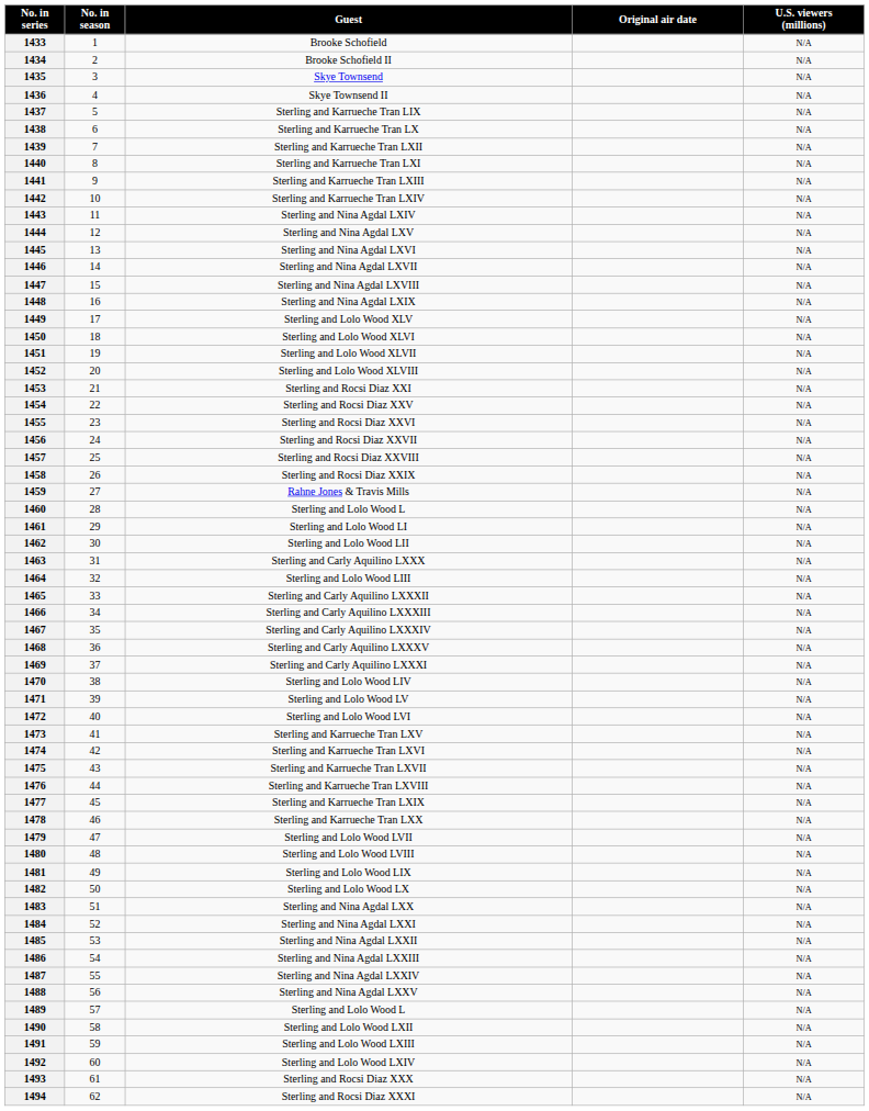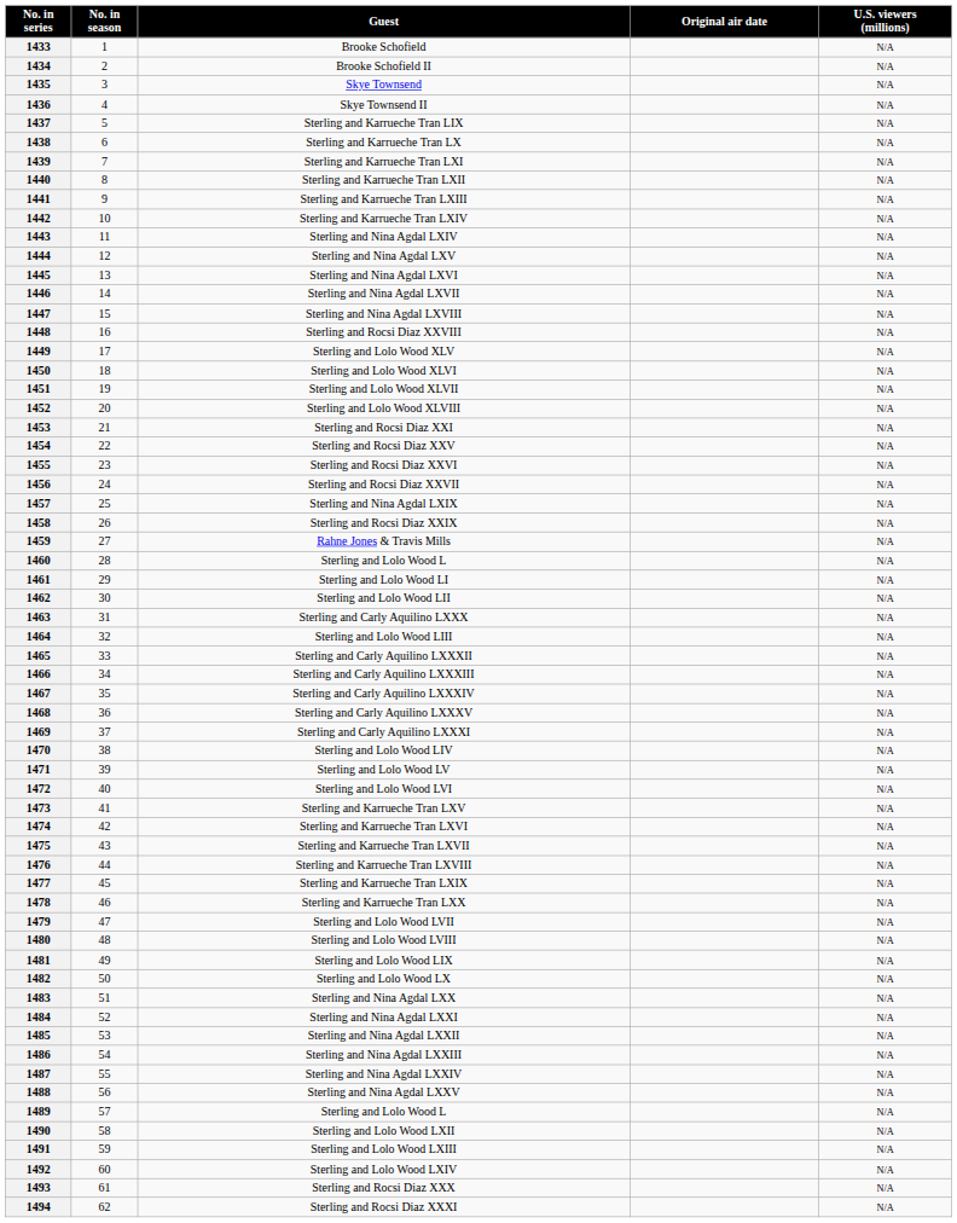 <table class="wikitable plainrowheaders" style="width:100%;text-align: center">
 <tr>
 <th scope="col" style="background-color: #000000; color: #FFFFFF;" width=7%>No. in<br>series</th>
 <th scope="col" style="background-color: #000000; color: #FFFFFF;" width=7%>No. in<br>season</th>
 <th scope="col" style="background-color: #000000; color: #FFFFFF;">Guest</th>
 <th scope="col" style="background-color: #000000; color: #FFFFFF;" width=20%>Original air date</th>
 <th scope="col" style="background-color: #000000; color: #FFFFFF;" width=14%>U.S. viewers<br>(millions)</th>
 </tr>
 <tr>
 <th>1433</th>
 <td>1</td>
 <td>Brooke Schofield</td>
 <td></td>
 <td><span><small>N/A</small></span></td>
 </tr>
 <tr>
 <th>1434</th>
 <td>2</td>
 <td>Brooke Schofield II</td>
 <td></td>
 <td><span><small>N/A</small></span></td>
 </tr>
 <tr>
 <th>1435</th>
 <td>3</td>
 <td><a href='#'>Skye Townsend</a></td>
 <td></td>
 <td><span><small>N/A</small></span></td>
 </tr>
 <tr>
 <th>1436</th>
 <td>4</td>
 <td>Skye Townsend II</td>
 <td></td>
 <td><span><small>N/A</small></span></td>
 </tr>
 <tr>
 <th>1437</th>
 <td>5</td>
 <td>Sterling and Karrueche Tran LIX</td>
 <td></td>
 <td><span><small>N/A</small></span></td>
 </tr>
 <tr>
 <th>1438</th>
 <td>6</td>
 <td>Sterling and Karrueche Tran LX</td>
 <td></td>
 <td><span><small>N/A</small></span></td>
 </tr>
 <tr>
 <th>1439</th>
 <td>7</td>
-<td>Sterling and Karrueche Tran LXII</td>
+<td>Sterling and Karrueche Tran LXI</td>
 <td></td>
 <td><span><small>N/A</small></span></td>
 </tr>
 <tr>
 <th>1440</th>
 <td>8</td>
-<td>Sterling and Karrueche Tran LXI</td>
+<td>Sterling and Karrueche Tran LXII</td>
 <td></td>
 <td><span><small>N/A</small></span></td>
 </tr>
 <tr>
 <th>1441</th>
 <td>9</td>
 <td>Sterling and Karrueche Tran LXIII</td>
 <td></td>
 <td><span><small>N/A</small></span></td>
 </tr>
 <tr>
 <th>1442</th>
 <td>10</td>
 <td>Sterling and Karrueche Tran LXIV</td>
 <td></td>
 <td><span><small>N/A</small></span></td>
 </tr>
 <tr>
 <th>1443</th>
 <td>11</td>
 <td>Sterling and Nina Agdal LXIV</td>
 <td></td>
 <td><span><small>N/A</small></span></td>
 </tr>
 <tr>
 <th>1444</th>
 <td>12</td>
 <td>Sterling and Nina Agdal LXV</td>
 <td></td>
 <td><span><small>N/A</small></span></td>
 </tr>
 <tr>
 <th>1445</th>
 <td>13</td>
 <td>Sterling and Nina Agdal LXVI</td>
 <td></td>
 <td><span><small>N/A</small></span></td>
 </tr>
 <tr>
 <th>1446</th>
 <td>14</td>
 <td>Sterling and Nina Agdal LXVII</td>
 <td></td>
 <td><span><small>N/A</small></span></td>
 </tr>
 <tr>
 <th>1447</th>
 <td>15</td>
 <td>Sterling and Nina Agdal LXVIII</td>
 <td></td>
 <td><span><small>N/A</small></span></td>
 </tr>
 <tr>
 <th>1448</th>
 <td>16</td>
-<td>Sterling and Nina Agdal LXIX</td>
+<td>Sterling and Rocsi Diaz XXVIII</td>
 <td></td>
 <td><span><small>N/A</small></span></td>
 </tr>
 <tr>
 <th>1449</th>
 <td>17</td>
 <td>Sterling and Lolo Wood XLV</td>
 <td></td>
 <td><span><small>N/A</small></span></td>
 </tr>
 <tr>
 <th>1450</th>
 <td>18</td>
 <td>Sterling and Lolo Wood XLVI</td>
 <td></td>
 <td><span><small>N/A</small></span></td>
 </tr>
 <tr>
 <th>1451</th>
 <td>19</td>
 <td>Sterling and Lolo Wood XLVII</td>
 <td></td>
 <td><span><small>N/A</small></span></td>
 </tr>
 <tr>
 <th>1452</th>
 <td>20</td>
 <td>Sterling and Lolo Wood XLVIII</td>
 <td></td>
 <td><span><small>N/A</small></span></td>
 </tr>
 <tr>
 <th>1453</th>
 <td>21</td>
 <td>Sterling and Rocsi Diaz XXI</td>
 <td></td>
 <td><span><small>N/A</small></span></td>
 </tr>
 <tr>
 <th>1454</th>
 <td>22</td>
 <td>Sterling and Rocsi Diaz XXV</td>
 <td></td>
 <td><span><small>N/A</small></span></td>
 </tr>
 <tr>
 <th>1455</th>
 <td>23</td>
 <td>Sterling and Rocsi Diaz XXVI</td>
 <td></td>
 <td><span><small>N/A</small></span></td>
 </tr>
 <tr>
 <th>1456</th>
 <td>24</td>
 <td>Sterling and Rocsi Diaz XXVII</td>
 <td></td>
 <td><span><small>N/A</small></span></td>
 </tr>
 <tr>
 <th>1457</th>
 <td>25</td>
-<td>Sterling and Rocsi Diaz XXVIII</td>
+<td>Sterling and Nina Agdal LXIX</td>
 <td></td>
 <td><span><small>N/A</small></span></td>
 </tr>
 <tr>
 <th>1458</th>
 <td>26</td>
 <td>Sterling and Rocsi Diaz XXIX</td>
 <td></td>
 <td><span><small>N/A</small></span></td>
 </tr>
 <tr>
 <th>1459</th>
 <td>27</td>
 <td><a href='#'>Rahne Jones</a> & Travis Mills</td>
 <td></td>
 <td><span><small>N/A</small></span></td>
 </tr>
 <tr>
 <th>1460</th>
 <td>28</td>
 <td>Sterling and Lolo Wood L</td>
 <td></td>
 <td><span><small>N/A</small></span></td>
 </tr>
 <tr>
 <th>1461</th>
 <td>29</td>
 <td>Sterling and Lolo Wood LI</td>
 <td></td>
 <td><span><small>N/A</small></span></td>
 </tr>
 <tr>
 <th>1462</th>
 <td>30</td>
 <td>Sterling and Lolo Wood LII</td>
 <td></td>
 <td><span><small>N/A</small></span></td>
 </tr>
 <tr>
 <th>1463</th>
 <td>31</td>
 <td>Sterling and Carly Aquilino LXXX</td>
 <td></td>
 <td><span><small>N/A</small></span></td>
 </tr>
 <tr>
 <th>1464</th>
 <td>32</td>
 <td>Sterling and Lolo Wood LIII</td>
 <td></td>
 <td><span><small>N/A</small></span></td>
 </tr>
 <tr>
 <th>1465</th>
 <td>33</td>
 <td>Sterling and Carly Aquilino LXXXII</td>
 <td></td>
 <td><span><small>N/A</small></span></td>
 </tr>
 <tr>
 <th>1466</th>
 <td>34</td>
 <td>Sterling and Carly Aquilino LXXXIII</td>
 <td></td>
 <td><span><small>N/A</small></span></td>
 </tr>
 <tr>
 <th>1467</th>
 <td>35</td>
 <td>Sterling and Carly Aquilino LXXXIV</td>
 <td></td>
 <td><span><small>N/A</small></span></td>
 </tr>
 <tr>
 <th>1468</th>
 <td>36</td>
 <td>Sterling and Carly Aquilino LXXXV</td>
 <td></td>
 <td><span><small>N/A</small></span></td>
 </tr>
 <tr>
 <th>1469</th>
 <td>37</td>
 <td>Sterling and Carly Aquilino LXXXI</td>
 <td></td>
 <td><span><small>N/A</small></span></td>
 </tr>
 <tr>
 <th>1470</th>
 <td>38</td>
 <td>Sterling and Lolo Wood LIV</td>
 <td></td>
 <td><span><small>N/A</small></span></td>
 </tr>
 <tr>
 <th>1471</th>
 <td>39</td>
 <td>Sterling and Lolo Wood LV</td>
 <td></td>
 <td><span><small>N/A</small></span></td>
 </tr>
 <tr>
 <th>1472</th>
 <td>40</td>
 <td>Sterling and Lolo Wood LVI</td>
 <td></td>
 <td><span><small>N/A</small></span></td>
 </tr>
 <tr>
 <th>1473</th>
 <td>41</td>
 <td>Sterling and Karrueche Tran LXV</td>
 <td></td>
 <td><span><small>N/A</small></span></td>
 </tr>
 <tr>
 <th>1474</th>
 <td>42</td>
 <td>Sterling and Karrueche Tran LXVI</td>
 <td></td>
 <td><span><small>N/A</small></span></td>
 </tr>
 <tr>
 <th>1475</th>
 <td>43</td>
 <td>Sterling and Karrueche Tran LXVII</td>
 <td></td>
 <td><span><small>N/A</small></span></td>
 </tr>
 <tr>
 <th>1476</th>
 <td>44</td>
 <td>Sterling and Karrueche Tran LXVIII</td>
 <td></td>
 <td><span><small>N/A</small></span></td>
 </tr>
 <tr>
 <th>1477</th>
 <td>45</td>
 <td>Sterling and Karrueche Tran LXIX</td>
 <td></td>
 <td><span><small>N/A</small></span></td>
 </tr>
 <tr>
 <th>1478</th>
 <td>46</td>
 <td>Sterling and Karrueche Tran LXX</td>
 <td></td>
 <td><span><small>N/A</small></span></td>
 </tr>
 <tr>
 <th>1479</th>
 <td>47</td>
 <td>Sterling and Lolo Wood LVII</td>
 <td></td>
 <td><span><small>N/A</small></span></td>
 </tr>
 <tr>
 <th>1480</th>
 <td>48</td>
 <td>Sterling and Lolo Wood LVIII</td>
 <td></td>
 <td><span><small>N/A</small></span></td>
 </tr>
 <tr>
 <th>1481</th>
 <td>49</td>
 <td>Sterling and Lolo Wood LIX</td>
 <td></td>
 <td><span><small>N/A</small></span></td>
 </tr>
 <tr>
 <th>1482</th>
 <td>50</td>
 <td>Sterling and Lolo Wood LX</td>
 <td></td>
 <td><span><small>N/A</small></span></td>
 </tr>
 <tr>
 <th>1483</th>
 <td>51</td>
 <td>Sterling and Nina Agdal LXX</td>
 <td></td>
 <td><span><small>N/A</small></span></td>
 </tr>
 <tr>
 <th>1484</th>
 <td>52</td>
 <td>Sterling and Nina Agdal LXXI</td>
 <td></td>
 <td><span><small>N/A</small></span></td>
 </tr>
 <tr>
 <th>1485</th>
 <td>53</td>
 <td>Sterling and Nina Agdal LXXII</td>
 <td></td>
 <td><span><small>N/A</small></span></td>
 </tr>
 <tr>
 <th>1486</th>
 <td>54</td>
 <td>Sterling and Nina Agdal LXXIII</td>
 <td></td>
 <td><span><small>N/A</small></span></td>
 </tr>
 <tr>
 <th>1487</th>
 <td>55</td>
 <td>Sterling and Nina Agdal LXXIV</td>
 <td></td>
 <td><span><small>N/A</small></span></td>
 </tr>
 <tr>
 <th>1488</th>
 <td>56</td>
 <td>Sterling and Nina Agdal LXXV</td>
 <td></td>
 <td><span><small>N/A</small></span></td>
 </tr>
 <tr>
 <th>1489</th>
 <td>57</td>
 <td>Sterling and Lolo Wood L</td>
 <td></td>
 <td><span><small>N/A</small></span></td>
 </tr>
 <tr>
 <th>1490</th>
 <td>58</td>
 <td>Sterling and Lolo Wood LXII</td>
 <td></td>
 <td><span><small>N/A</small></span></td>
 </tr>
 <tr>
 <th>1491</th>
 <td>59</td>
 <td>Sterling and Lolo Wood LXIII</td>
 <td></td>
 <td><span><small>N/A</small></span></td>
 </tr>
 <tr>
 <th>1492</th>
 <td>60</td>
 <td>Sterling and Lolo Wood LXIV</td>
 <td></td>
 <td><span><small>N/A</small></span></td>
 </tr>
 <tr>
 <th>1493</th>
 <td>61</td>
 <td>Sterling and Rocsi Diaz XXX</td>
 <td></td>
 <td><span><small>N/A</small></span></td>
 </tr>
 <tr>
 <th>1494</th>
 <td>62</td>
 <td>Sterling and Rocsi Diaz XXXI</td>
 <td></td>
 <td><span><small>N/A</small></span></td>
 </tr>
 </table>
